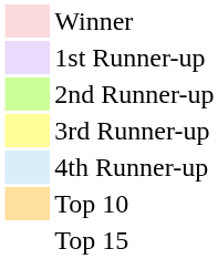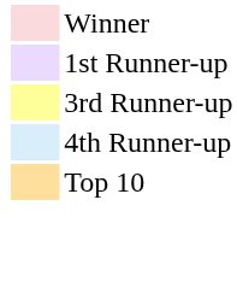 <table class="toccolours" style="float:right">
 <tr>
 <td style="background-color:#FADADD;width:25px;"></td>
 <td>Winner</td>
 </tr>
 <tr>
 <td style="background-color:#eadafd;"></td>
 <td>1st Runner-up</td>
-</tr>
-<tr>
-<td style="background-color:#ccff99;"></td>
-<td>2nd Runner-up</td>
 </tr>
 <tr>
 <td style="background-color:#ffff99;"></td>
 <td>3rd Runner-up</td>
 </tr>
 <tr>
 <td style="background-color:#d9eefb;"></td>
 <td>4th Runner-up</td>
 </tr>
 <tr>
 <td style="background-color:#ffdf9b;"></td>
 <td>Top 10</td>
 </tr>
-<tr>
-<td style="background-color:#white;"></td>
-<td>Top 15</td>
-</tr>
 </table>
